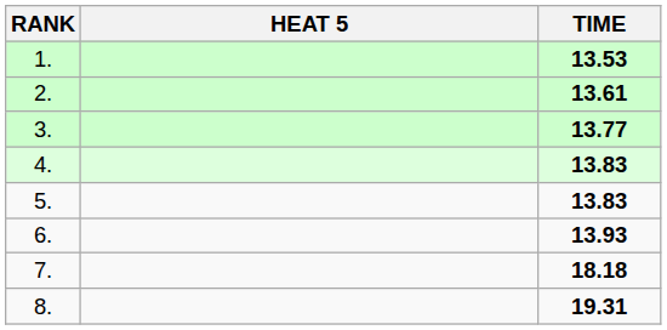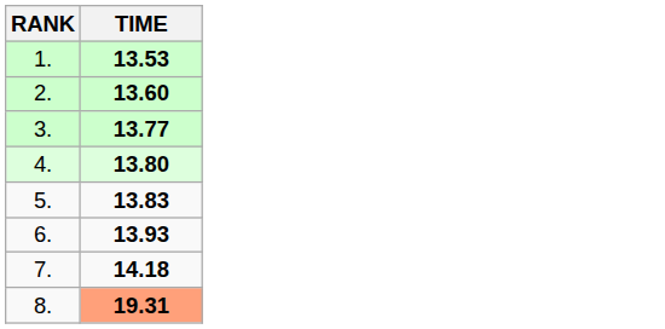 <table class="wikitable" style="border-collapse: collapse; font-size: 90%;">
 <tr>
 <th>RANK</th>
-<th style="width: 20em">HEAT 5</th>
 <th style="width: 5em">TIME</th>
 </tr>
 <tr style="background:#ccffcc;">
 <td align="center">1.</td>
-<td></td>
 <td align="center"><strong>13.53</strong></td>
 </tr>
 <tr style="background:#ccffcc;">
 <td align="center">2.</td>
-<td></td>
-<td align="center"><strong>13.61</strong></td>
+<td align="center"><strong>13.60</strong></td>
 </tr>
 <tr style="background:#ccffcc;">
 <td align="center">3.</td>
-<td></td>
 <td align="center"><strong>13.77</strong></td>
 </tr>
 <tr style="background:#ddffdd;">
 <td align="center">4.</td>
-<td></td>
-<td align="center"><strong>13.83</strong></td>
+<td align="center"><strong>13.80</strong></td>
 </tr>
 <tr>
 <td align="center">5.</td>
-<td></td>
 <td align="center"><strong>13.83</strong></td>
 </tr>
 <tr>
 <td align="center">6.</td>
-<td></td>
 <td align="center"><strong>13.93</strong></td>
 </tr>
 <tr>
 <td align="center">7.</td>
-<td></td>
-<td align="center"><strong>18.18</strong></td>
+<td align="center"><strong>14.18</strong></td>
 </tr>
 <tr>
 <td align="center">8.</td>
-<td></td>
-<td align="center"><strong>19.31</strong></td>
+<td align="center" style="background: lightsalmon;"><strong>19.31</strong></td>
 </tr>
 </table>
